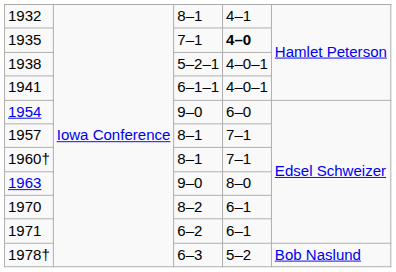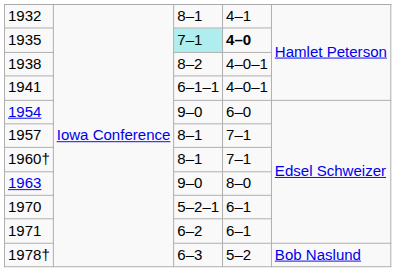 <table class="wikitable">
 <tr>
 </tr>
 <tr>
 <td>1932</td>
 <td rowspan=11><a href='#'>Iowa Conference</a></td>
 <td>8–1</td>
 <td>4–1</td>
 <td rowspan=4><a href='#'>Hamlet Peterson</a></td>
 </tr>
 <tr>
 <td>1935</td>
-<td>7–1</td>
+<td style="background: paleturquoise;">7–1</td>
 <td><strong>4–0</strong></td>
 </tr>
 <tr>
 <td>1938</td>
-<td>5–2–1</td>
+<td>8–2</td>
 <td>4–0–1</td>
 </tr>
 <tr>
 <td>1941</td>
 <td>6–1–1</td>
 <td>4–0–1</td>
 </tr>
 <tr>
 <td><a href='#'>1954</a></td>
 <td>9–0</td>
 <td>6–0</td>
 <td rowspan=6><a href='#'>Edsel Schweizer</a></td>
 </tr>
 <tr>
 <td>1957</td>
 <td>8–1</td>
 <td>7–1</td>
 </tr>
 <tr>
 <td>1960†</td>
 <td>8–1</td>
 <td>7–1</td>
 </tr>
 <tr>
 <td><a href='#'>1963</a></td>
 <td>9–0</td>
 <td>8–0</td>
 </tr>
 <tr>
 <td>1970</td>
-<td>8–2</td>
+<td>5–2–1</td>
 <td>6–1</td>
 </tr>
 <tr>
 <td>1971</td>
 <td>6–2</td>
 <td>6–1</td>
 </tr>
 <tr>
 <td>1978†</td>
 <td>6–3</td>
 <td>5–2</td>
 <td><a href='#'>Bob Naslund</a></td>
 </tr>
 </table>
